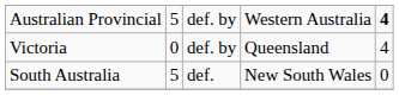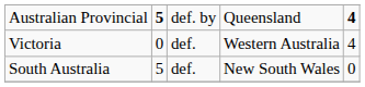 <table class="wikitable">
 <tr>
 </tr>
 <tr>
 <td>Australian Provincial</td>
-<td>5</td>
+<td><strong>5</strong></td>
 <td>def. by</td>
-<td>Western Australia</td>
+<td>Queensland</td>
 <td><strong>4</strong></td>
 </tr>
 <tr>
 <td>Victoria</td>
 <td>0</td>
-<td>def. by</td>
-<td>Queensland</td>
+<td>def.</td>
+<td>Western Australia</td>
 <td>4</td>
 </tr>
 <tr>
 <td>South Australia</td>
 <td>5</td>
 <td>def.</td>
 <td>New South Wales</td>
 <td>0</td>
 </tr>
 <tr>
 </tr>
 </table>
